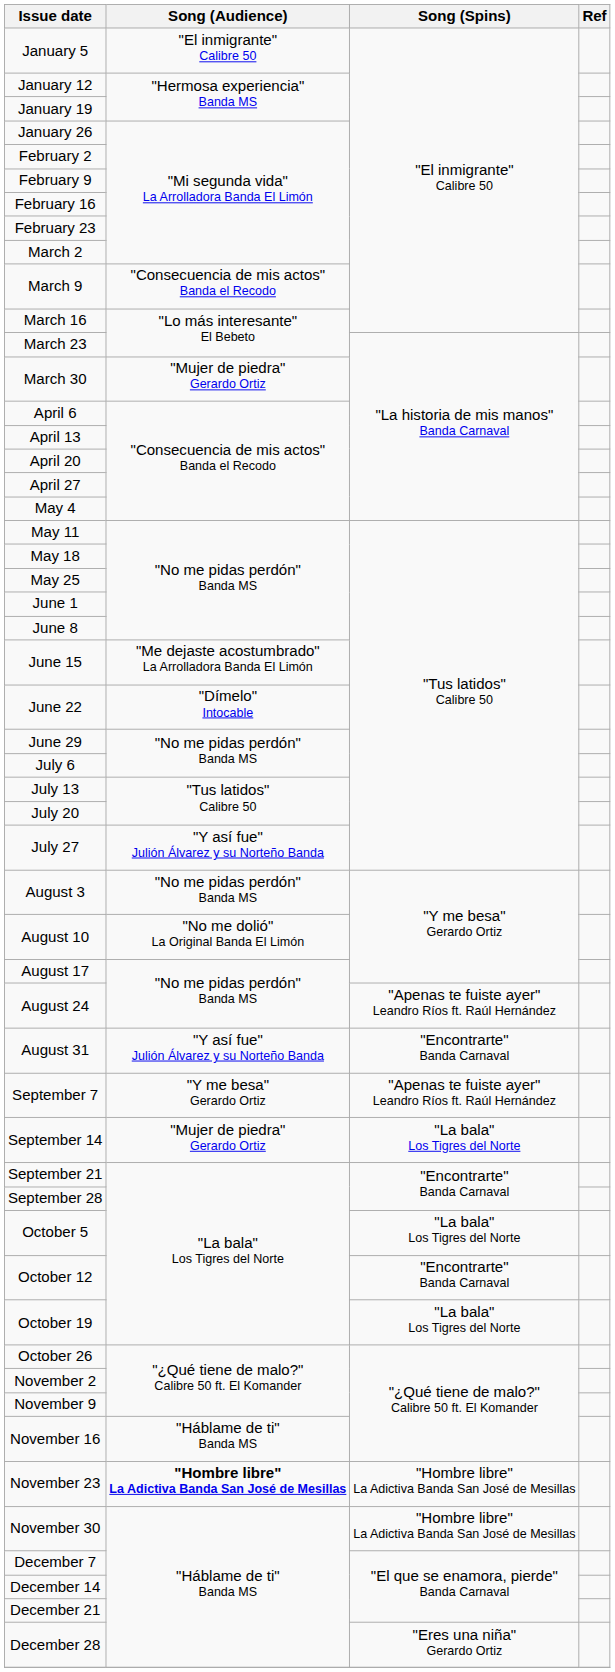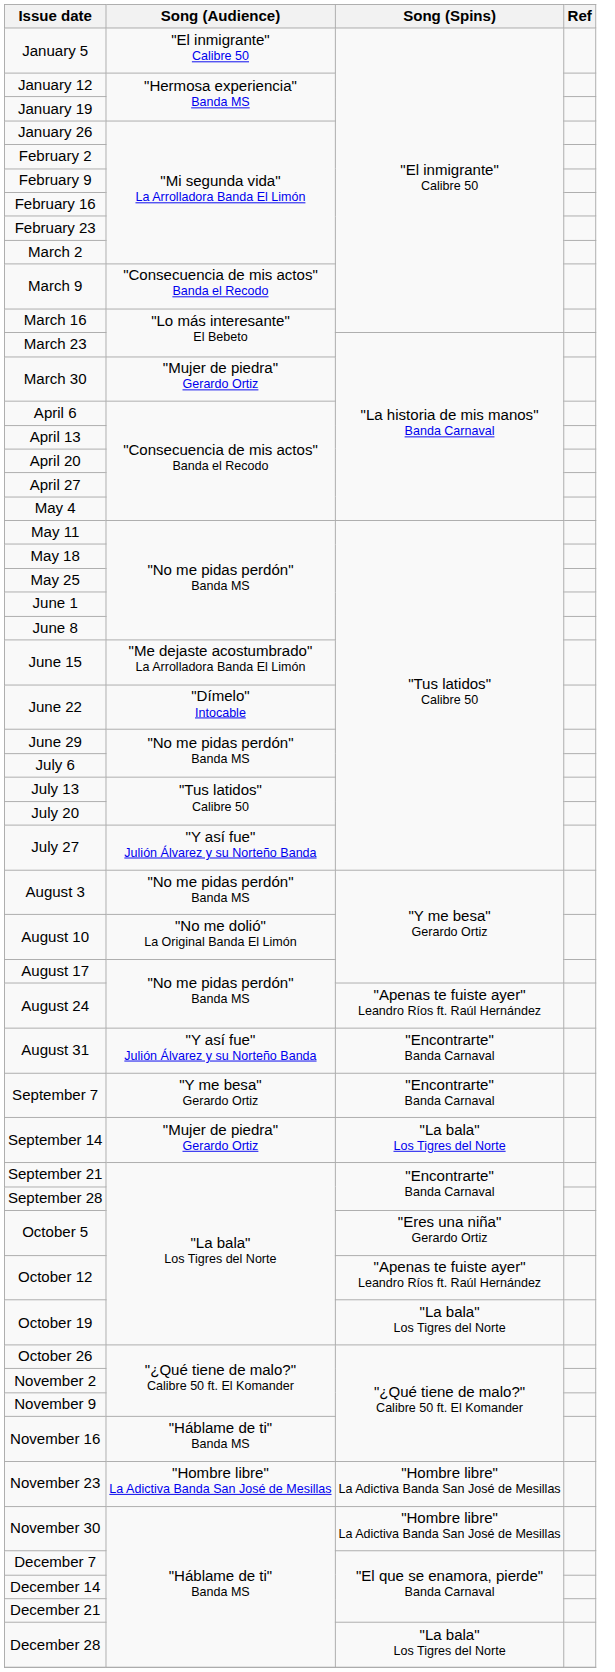 <table class="wikitable" style="text-align: center;">
 <tr>
 <th>Issue date</th>
 <th>Song (Audience)</th>
 <th>Song (Spins)</th>
 <th>Ref</th>
 </tr>
 <tr>
 <td>January 5</td>
 <td rowspan="1">"El inmigrante"<br><sup><a href='#'>Calibre 50</a></sup></td>
 <td rowspan="11">"El inmigrante"<br><sup>Calibre 50</sup></td>
 <td></td>
 </tr>
 <tr>
 <td>January 12</td>
 <td rowspan="2">"Hermosa experiencia"<br><sup><a href='#'>Banda MS</a></sup></td>
 <td></td>
 </tr>
 <tr>
 <td>January 19</td>
 <td></td>
 </tr>
 <tr>
 <td>January 26</td>
 <td rowspan="6">"Mi segunda vida"<br><sup><a href='#'>La Arrolladora Banda El Limón</a></sup></td>
 <td></td>
 </tr>
 <tr>
 <td>February 2</td>
 <td></td>
 </tr>
 <tr>
 <td>February 9</td>
 <td></td>
 </tr>
 <tr>
 <td>February 16</td>
 <td></td>
 </tr>
 <tr>
 <td>February 23</td>
 <td></td>
 </tr>
 <tr>
 <td>March 2</td>
 <td></td>
 </tr>
 <tr>
 <td>March 9</td>
 <td rowspan="1">"Consecuencia de mis actos"<br><sup><a href='#'>Banda el Recodo</a></sup></td>
 <td></td>
 </tr>
 <tr>
 <td>March 16</td>
 <td rowspan="2">"Lo más interesante"<br><sup>El Bebeto</sup></td>
 <td></td>
 </tr>
 <tr>
 <td>March 23</td>
 <td rowspan="7">"La historia de mis manos"<br><sup><a href='#'>Banda Carnaval</a></sup></td>
 <td></td>
 </tr>
 <tr>
 <td>March 30</td>
 <td rowspan="1">"Mujer de piedra"<br><sup><a href='#'>Gerardo Ortiz</a></sup></td>
 <td></td>
 </tr>
 <tr>
 <td>April 6</td>
 <td rowspan="5">"Consecuencia de mis actos"<br><sup>Banda el Recodo</sup></td>
 <td></td>
 </tr>
 <tr>
 <td>April 13</td>
 <td></td>
 </tr>
 <tr>
 <td>April 20</td>
 <td></td>
 </tr>
 <tr>
 <td>April 27</td>
 <td></td>
 </tr>
 <tr>
 <td>May 4</td>
 <td></td>
 </tr>
 <tr>
 <td>May 11</td>
 <td rowspan="5">"No me pidas perdón"<br><sup>Banda MS</sup></td>
 <td rowspan="12">"Tus latidos"<br><sup>Calibre 50</sup></td>
 <td></td>
 </tr>
 <tr>
 <td>May 18</td>
 <td></td>
 </tr>
 <tr>
 <td>May 25</td>
 <td></td>
 </tr>
 <tr>
 <td>June 1</td>
 <td></td>
 </tr>
 <tr>
 <td>June 8</td>
 <td></td>
 </tr>
 <tr>
 <td>June 15</td>
 <td rowspan="1">"Me dejaste acostumbrado"<br><sup>La Arrolladora Banda El Limón</sup></td>
 <td></td>
 </tr>
 <tr>
 <td>June 22</td>
 <td rowspan="1">"Dímelo"<br><sup><a href='#'>Intocable</a></sup></td>
 <td></td>
 </tr>
 <tr>
 <td>June 29</td>
 <td rowspan="2">"No me pidas perdón"<br><sup>Banda MS</sup></td>
 <td></td>
 </tr>
 <tr>
 <td>July 6</td>
 <td></td>
 </tr>
 <tr>
 <td>July 13</td>
 <td rowspan="2">"Tus latidos"<br><sup>Calibre 50</sup></td>
 <td></td>
 </tr>
 <tr>
 <td>July 20</td>
 <td></td>
 </tr>
 <tr>
 <td>July 27</td>
 <td rowspan="1">"Y así fue"<br><sup><a href='#'>Julión Álvarez y su Norteño Banda</a></sup></td>
 <td></td>
 </tr>
 <tr>
 <td>August 3</td>
 <td rowspan="1">"No me pidas perdón"<br><sup>Banda MS</sup></td>
 <td rowspan="3">"Y me besa"<br><sup>Gerardo Ortiz</sup></td>
 <td></td>
 </tr>
 <tr>
 <td>August 10</td>
 <td rowspan="1">"No me dolió"<br><sup>La Original Banda El Limón</sup></td>
 <td></td>
 </tr>
 <tr>
 <td>August 17</td>
 <td rowspan="2">"No me pidas perdón"<br><sup>Banda MS</sup></td>
 <td></td>
 </tr>
 <tr>
 <td>August 24</td>
 <td rowspan="1">"Apenas te fuiste ayer"<br><sup>Leandro Ríos ft. Raúl Hernández</sup></td>
 <td></td>
 </tr>
 <tr>
 <td>August 31</td>
 <td rowspan="1">"Y así fue"<br><sup><a href='#'>Julión Álvarez y su Norteño Banda</a></sup></td>
 <td rowspan="1">"Encontrarte"<br><sup>Banda Carnaval</sup></td>
 <td></td>
 </tr>
 <tr>
 <td>September 7</td>
 <td rowspan="1">"Y me besa"<br><sup>Gerardo Ortiz</sup></td>
-<td rowspan="1">"Apenas te fuiste ayer"<br><sup>Leandro Ríos ft. Raúl Hernández</sup></td>
+<td rowspan="1">"Encontrarte"<br><sup>Banda Carnaval</sup></td>
 <td></td>
 </tr>
 <tr>
 <td>September 14</td>
 <td rowspan="1">"Mujer de piedra"<br><sup><a href='#'>Gerardo Ortiz</a></sup></td>
 <td rowspan="1">"La bala"<br><sup><a href='#'>Los Tigres del Norte</a></sup></td>
 <td></td>
 </tr>
 <tr>
 <td>September 21</td>
 <td rowspan="5">"La bala"<br><sup>Los Tigres del Norte</sup></td>
 <td rowspan="2">"Encontrarte"<br><sup>Banda Carnaval</sup></td>
 <td></td>
 </tr>
 <tr>
 <td>September 28</td>
 <td></td>
 </tr>
 <tr>
 <td>October 5</td>
-<td rowspan="1">"La bala"<br><sup>Los Tigres del Norte</sup></td>
+<td rowspan="1">"Eres una niña"<br><sup>Gerardo Ortiz</sup></td>
 <td></td>
 </tr>
 <tr>
 <td>October 12</td>
-<td rowspan="1">"Encontrarte"<br><sup>Banda Carnaval</sup></td>
+<td rowspan="1">"Apenas te fuiste ayer"<br><sup>Leandro Ríos ft. Raúl Hernández</sup></td>
 <td></td>
 </tr>
 <tr>
 <td>October 19</td>
 <td rowspan="1">"La bala"<br><sup>Los Tigres del Norte</sup></td>
 <td></td>
 </tr>
 <tr>
 <td>October 26</td>
 <td rowspan="3">"¿Qué tiene de malo?"<br><sup>Calibre 50 ft. El Komander</sup></td>
 <td rowspan="4">"¿Qué tiene de malo?"<br><sup>Calibre 50 ft. El Komander</sup></td>
 <td></td>
 </tr>
 <tr>
 <td>November 2</td>
 <td></td>
 </tr>
 <tr>
 <td>November 9</td>
 <td></td>
 </tr>
 <tr>
 <td>November 16</td>
 <td rowspan="1">"Háblame de ti"<br><sup>Banda MS</sup></td>
 <td></td>
 </tr>
 <tr>
 <td>November 23</td>
-<td rowspan="1"><strong>"Hombre libre"<br><sup><a href='#'>La Adictiva Banda San José de Mesillas</a></sup></strong></td>
+<td rowspan="1">"Hombre libre"<br><sup><a href='#'>La Adictiva Banda San José de Mesillas</a></sup></td>
 <td rowspan="1">"Hombre libre"<br><sup>La Adictiva Banda San José de Mesillas</sup></td>
 <td></td>
 </tr>
 <tr>
 <td>November 30</td>
 <td rowspan="5">"Háblame de ti"<br><sup>Banda MS</sup></td>
 <td rowspan="1">"Hombre libre"<br><sup>La Adictiva Banda San José de Mesillas</sup></td>
 <td></td>
 </tr>
 <tr>
 <td>December 7</td>
 <td rowspan="3">"El que se enamora, pierde"<br><sup>Banda Carnaval</sup></td>
 <td></td>
 </tr>
 <tr>
 <td>December 14</td>
 <td></td>
 </tr>
 <tr>
 <td>December 21</td>
 <td></td>
 </tr>
 <tr>
 <td>December 28</td>
-<td rowspan="1">"Eres una niña"<br><sup>Gerardo Ortiz</sup></td>
+<td rowspan="1">"La bala"<br><sup>Los Tigres del Norte</sup></td>
 <td></td>
 </tr>
 <tr>
 </tr>
 </table>
